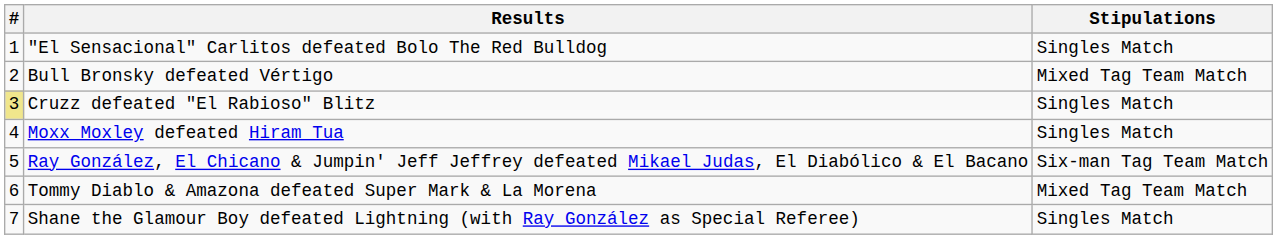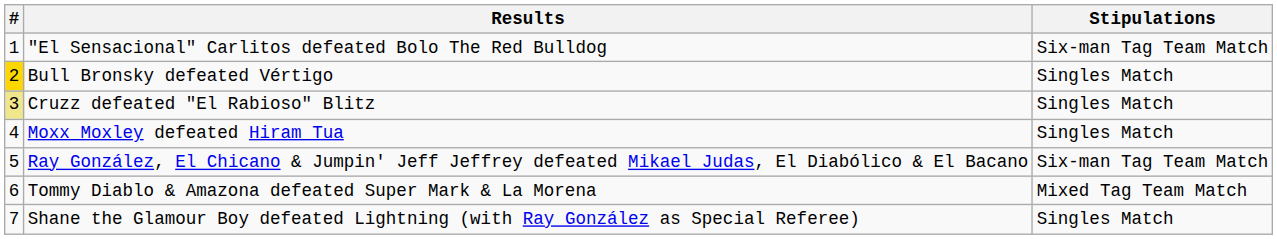 <table class="wikitable">
 <tr>
 <th>#</th>
 <th>Results</th>
 <th>Stipulations</th>
 </tr>
 <tr>
 <td>1</td>
 <td>"El Sensacional" Carlitos defeated Bolo The Red Bulldog</td>
-<td>Singles Match</td>
+<td>Six-man Tag Team Match</td>
 </tr>
 <tr>
-<td>2</td>
+<td style="background: gold;">2</td>
 <td>Bull Bronsky defeated Vértigo</td>
-<td>Mixed Tag Team Match</td>
+<td>Singles Match</td>
 </tr>
 <tr>
 <td style="background: khaki;">3</td>
 <td>Cruzz defeated "El Rabioso" Blitz</td>
 <td>Singles Match</td>
 </tr>
 <tr>
 <td>4</td>
 <td><a href='#'>Moxx Moxley</a> defeated <a href='#'>Hiram Tua</a></td>
 <td>Singles Match</td>
 </tr>
 <tr>
 <td>5</td>
 <td><a href='#'>Ray González</a>, <a href='#'>El Chicano</a> & Jumpin' Jeff Jeffrey defeated <a href='#'>Mikael Judas</a>, El Diabólico & El Bacano</td>
 <td>Six-man Tag Team Match</td>
 </tr>
 <tr>
 <td>6</td>
 <td>Tommy Diablo & Amazona defeated Super Mark & La Morena</td>
 <td>Mixed Tag Team Match</td>
 </tr>
 <tr>
 <td>7</td>
 <td>Shane the Glamour Boy defeated Lightning (with <a href='#'>Ray González</a> as Special Referee)</td>
 <td>Singles Match</td>
 </tr>
 </table>
